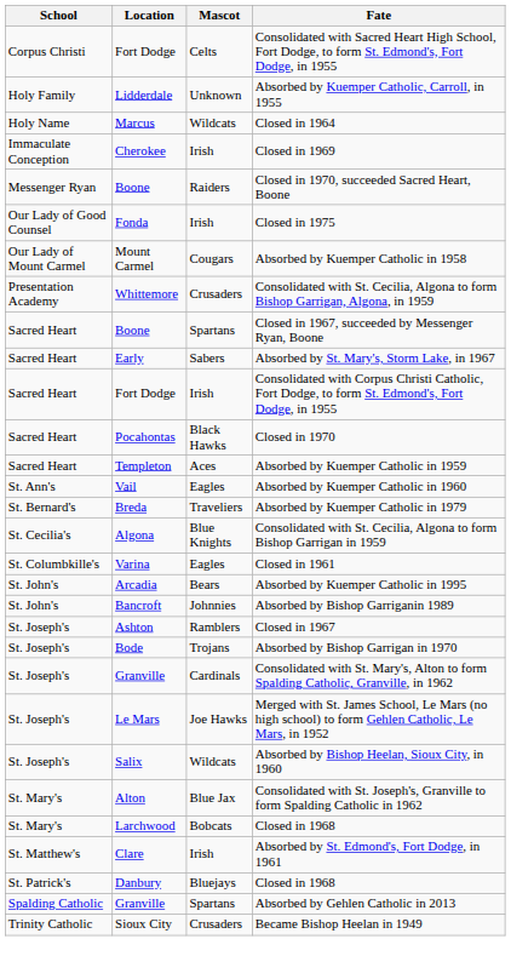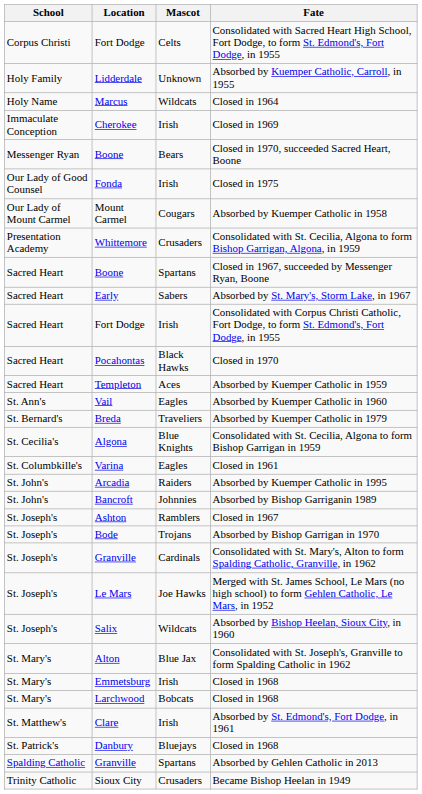 <table class="wikitable" border="1">
 <tr>
 <th>School</th>
 <th>Location</th>
 <th>Mascot</th>
 <th>Fate</th>
 </tr>
 <tr>
 <td>Corpus Christi</td>
 <td>Fort Dodge</td>
 <td>Celts</td>
 <td>Consolidated with Sacred Heart High School, Fort Dodge, to form <a href='#'>St. Edmond's, Fort Dodge</a>, in 1955</td>
 </tr>
 <tr>
 <td>Holy Family</td>
 <td><a href='#'>Lidderdale</a></td>
 <td>Unknown</td>
 <td>Absorbed by <a href='#'>Kuemper Catholic, Carroll</a>, in 1955</td>
 </tr>
 <tr>
 <td>Holy Name</td>
 <td><a href='#'>Marcus</a></td>
 <td>Wildcats</td>
 <td>Closed in 1964</td>
 </tr>
 <tr>
 <td>Immaculate Conception</td>
 <td><a href='#'>Cherokee</a></td>
 <td>Irish</td>
 <td>Closed in 1969</td>
 </tr>
 <tr>
 <td>Messenger Ryan</td>
 <td><a href='#'>Boone</a></td>
-<td>Raiders</td>
+<td>Bears</td>
 <td>Closed in 1970, succeeded Sacred Heart, Boone</td>
 </tr>
 <tr>
 <td>Our Lady of Good Counsel</td>
 <td><a href='#'>Fonda</a></td>
 <td>Irish</td>
 <td>Closed in 1975</td>
 </tr>
 <tr>
 <td>Our Lady of Mount Carmel</td>
 <td>Mount Carmel</td>
 <td>Cougars</td>
 <td>Absorbed by Kuemper Catholic in 1958</td>
 </tr>
 <tr>
 <td>Presentation Academy</td>
 <td><a href='#'>Whittemore</a></td>
 <td>Crusaders</td>
 <td>Consolidated with St. Cecilia, Algona to form <a href='#'>Bishop Garrigan, Algona</a>, in 1959</td>
 </tr>
 <tr>
 <td>Sacred Heart</td>
 <td><a href='#'>Boone</a></td>
 <td>Spartans</td>
 <td>Closed in 1967, succeeded by Messenger Ryan, Boone</td>
 </tr>
 <tr>
 <td>Sacred Heart</td>
 <td><a href='#'>Early</a></td>
 <td>Sabers</td>
 <td>Absorbed by <a href='#'>St. Mary's, Storm Lake</a>, in 1967</td>
 </tr>
 <tr>
 <td>Sacred Heart</td>
 <td>Fort Dodge</td>
 <td>Irish</td>
 <td>Consolidated with Corpus Christi Catholic, Fort Dodge, to form <a href='#'>St. Edmond's, Fort Dodge</a>, in 1955</td>
 </tr>
 <tr>
 <td>Sacred Heart</td>
 <td><a href='#'>Pocahontas</a></td>
 <td>Black Hawks</td>
 <td>Closed in 1970</td>
 </tr>
 <tr>
 <td>Sacred Heart</td>
 <td><a href='#'>Templeton</a></td>
 <td>Aces</td>
 <td>Absorbed by Kuemper Catholic in 1959</td>
 </tr>
 <tr>
 <td>St. Ann's</td>
 <td><a href='#'>Vail</a></td>
 <td>Eagles</td>
 <td>Absorbed by Kuemper Catholic in 1960</td>
 </tr>
 <tr>
 <td>St. Bernard's</td>
 <td><a href='#'>Breda</a></td>
 <td>Traveliers</td>
 <td>Absorbed by Kuemper Catholic in 1979</td>
 </tr>
 <tr>
 <td>St. Cecilia's</td>
 <td><a href='#'>Algona</a></td>
 <td>Blue Knights</td>
 <td>Consolidated with St. Cecilia, Algona to form Bishop Garrigan in 1959</td>
 </tr>
 <tr>
 <td>St. Columbkille's</td>
 <td><a href='#'>Varina</a></td>
 <td>Eagles</td>
 <td>Closed in 1961</td>
 </tr>
 <tr>
 <td>St. John's</td>
 <td><a href='#'>Arcadia</a></td>
-<td>Bears</td>
+<td>Raiders</td>
 <td>Absorbed by Kuemper Catholic in 1995</td>
 </tr>
 <tr>
 <td>St. John's</td>
 <td><a href='#'>Bancroft</a></td>
 <td>Johnnies</td>
 <td>Absorbed by Bishop Garriganin 1989</td>
 </tr>
 <tr>
 <td>St. Joseph's</td>
 <td><a href='#'>Ashton</a></td>
 <td>Ramblers</td>
 <td>Closed in 1967</td>
 </tr>
 <tr>
 <td>St. Joseph's</td>
 <td><a href='#'>Bode</a></td>
 <td>Trojans</td>
 <td>Absorbed by Bishop Garrigan in 1970</td>
 </tr>
 <tr>
 <td>St. Joseph's</td>
 <td><a href='#'>Granville</a></td>
 <td>Cardinals</td>
 <td>Consolidated with St. Mary's, Alton to form <a href='#'>Spalding Catholic, Granville</a>, in 1962</td>
 </tr>
 <tr>
 <td>St. Joseph's</td>
 <td><a href='#'>Le Mars</a></td>
 <td>Joe Hawks</td>
 <td>Merged with St. James School, Le Mars (no high school) to form <a href='#'>Gehlen Catholic, Le Mars</a>, in 1952</td>
 </tr>
 <tr>
 <td>St. Joseph's</td>
 <td><a href='#'>Salix</a></td>
 <td>Wildcats</td>
 <td>Absorbed by <a href='#'>Bishop Heelan, Sioux City</a>, in 1960</td>
 </tr>
 <tr>
 <td>St. Mary's</td>
 <td><a href='#'>Alton</a></td>
 <td>Blue Jax</td>
 <td>Consolidated with St. Joseph's, Granville to form Spalding Catholic in 1962</td>
 </tr>
 <tr>
 <td>St. Mary's</td>
+<td><a href='#'>Emmetsburg</a></td>
+<td>Irish</td>
+<td>Closed in 1968</td>
+</tr>
+<tr>
+<td>St. Mary's</td>
 <td><a href='#'>Larchwood</a></td>
 <td>Bobcats</td>
 <td>Closed in 1968</td>
 </tr>
 <tr>
 <td>St. Matthew's</td>
 <td><a href='#'>Clare</a></td>
 <td>Irish</td>
 <td>Absorbed by <a href='#'>St. Edmond's, Fort Dodge</a>, in 1961</td>
 </tr>
 <tr>
 <td>St. Patrick's</td>
 <td><a href='#'>Danbury</a></td>
 <td>Bluejays</td>
 <td>Closed in 1968</td>
 </tr>
 <tr>
 <td><a href='#'>Spalding Catholic</a></td>
 <td><a href='#'>Granville</a></td>
 <td>Spartans</td>
 <td>Absorbed by Gehlen Catholic in 2013</td>
 </tr>
 <tr>
 <td>Trinity Catholic</td>
 <td>Sioux City</td>
 <td>Crusaders</td>
 <td>Became Bishop Heelan in 1949</td>
 </tr>
 </table>
